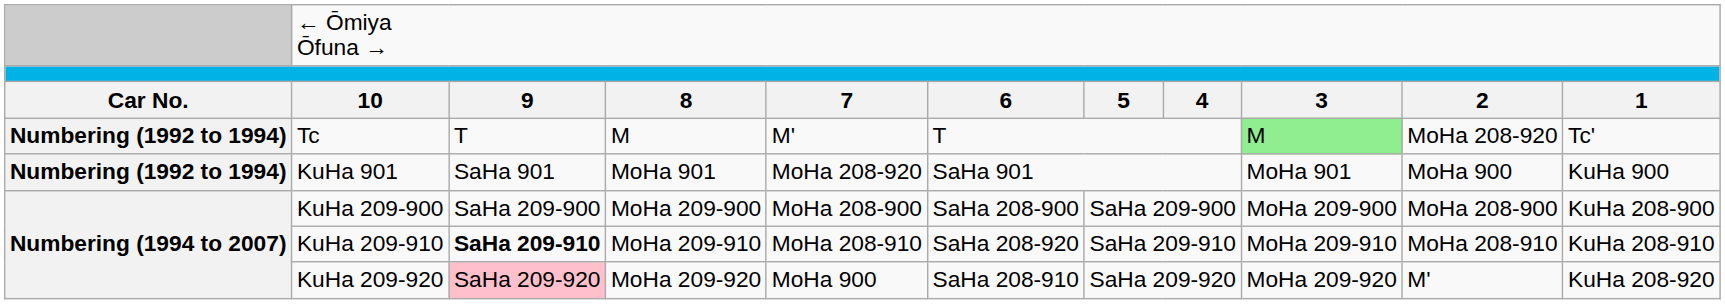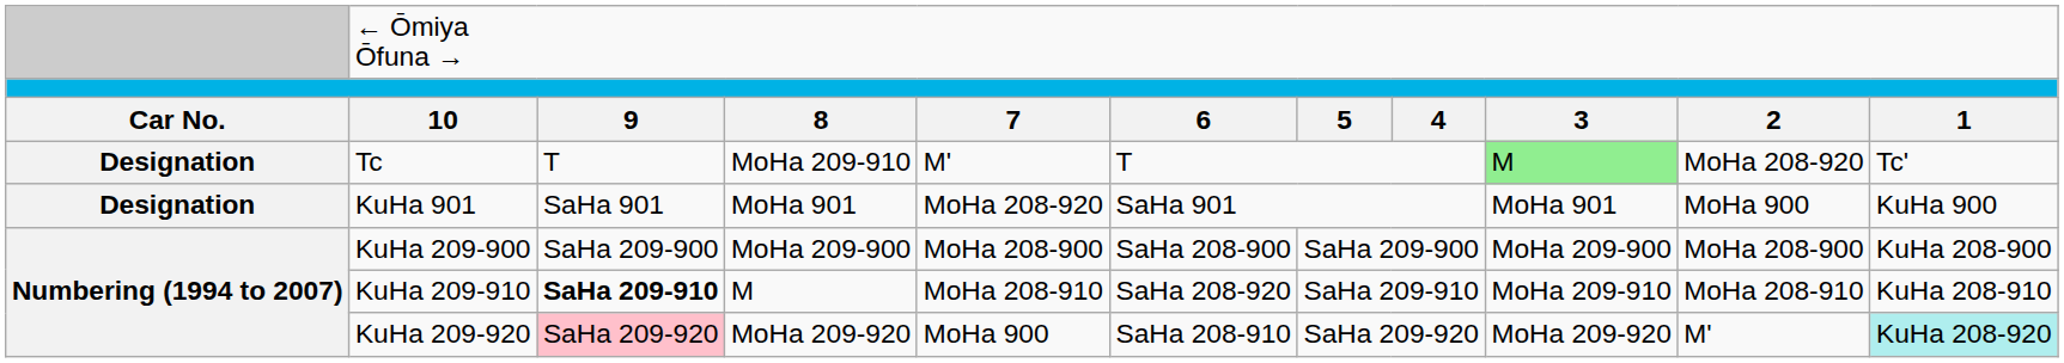 <table class="wikitable">
 <tr>
 <td style="background-color:#ccc;"> </td>
 <td colspan="10"><div>← Ōmiya</div><div>Ōfuna →</div></td>
 </tr>
 <tr style="line-height: 10px; background-color: #00B2E5;">
 <td colspan="11" style="padding:0; border:0;"> </td>
 </tr>
 <tr>
 <th>Car No.</th>
 <th>10</th>
 <th>9</th>
 <th>8</th>
 <th>7</th>
 <th>6</th>
 <th>5</th>
 <th>4</th>
 <th>3</th>
 <th>2</th>
 <th>1</th>
 </tr>
 <tr>
-<th>Numbering (1992 to 1994)</th>
+<th>Designation</th>
 <td>Tc</td>
 <td>T</td>
-<td>M</td>
+<td>MoHa 209-910</td>
 <td>M'</td>
 <td colspan="3">T</td>
 <td style="background: lightgreen;">M</td>
 <td>MoHa 208-920</td>
 <td>Tc'</td>
 </tr>
 <tr>
-<th>Numbering (1992 to 1994)</th>
+<th>Designation</th>
 <td>KuHa 901</td>
 <td>SaHa 901</td>
 <td>MoHa 901</td>
 <td>MoHa 208-920</td>
 <td colspan="3">SaHa 901</td>
 <td>MoHa 901</td>
 <td>MoHa 900</td>
 <td>KuHa 900</td>
 </tr>
 <tr>
 <th rowspan=3>Numbering (1994 to 2007)</th>
 <td>KuHa 209-900</td>
 <td>SaHa 209-900</td>
 <td>MoHa 209-900</td>
 <td>MoHa 208-900</td>
 <td>SaHa 208-900</td>
 <td colspan="2">SaHa 209-900</td>
 <td>MoHa 209-900</td>
 <td>MoHa 208-900</td>
 <td>KuHa 208-900</td>
 </tr>
 <tr>
 <td>KuHa 209-910</td>
 <td><strong>SaHa 209-910</strong></td>
-<td>MoHa 209-910</td>
+<td>M</td>
 <td>MoHa 208-910</td>
 <td>SaHa 208-920</td>
 <td colspan="2">SaHa 209-910</td>
 <td>MoHa 209-910</td>
 <td>MoHa 208-910</td>
 <td>KuHa 208-910</td>
 </tr>
 <tr>
 <td>KuHa 209-920</td>
 <td style="background: pink;">SaHa 209-920</td>
 <td>MoHa 209-920</td>
 <td>MoHa 900</td>
 <td>SaHa 208-910</td>
 <td colspan="2">SaHa 209-920</td>
 <td>MoHa 209-920</td>
 <td>M'</td>
-<td>KuHa 208-920</td>
+<td style="background: paleturquoise;">KuHa 208-920</td>
 </tr>
 </table>
